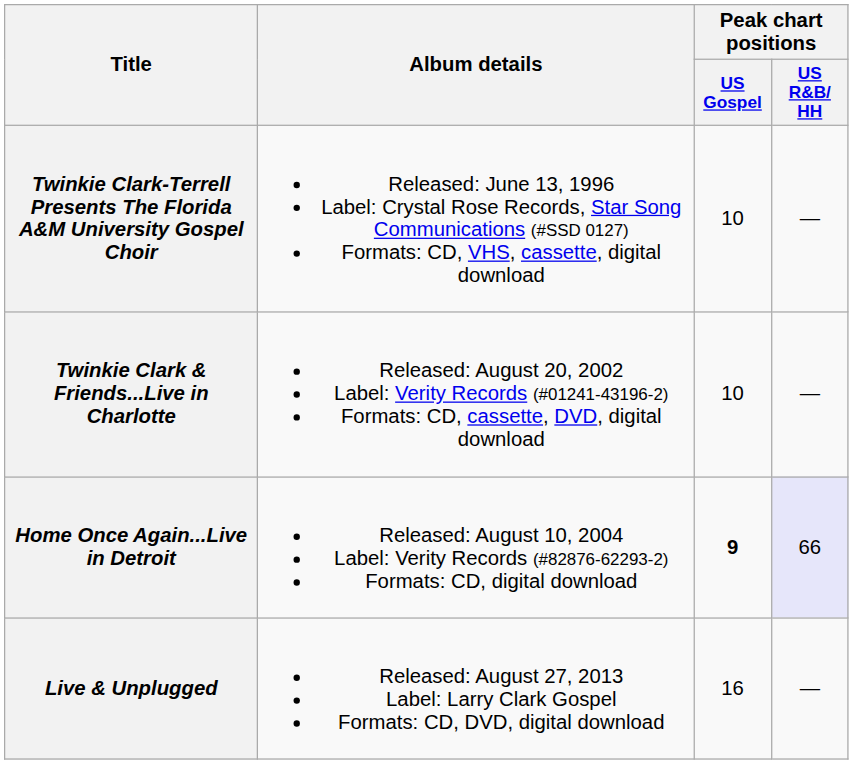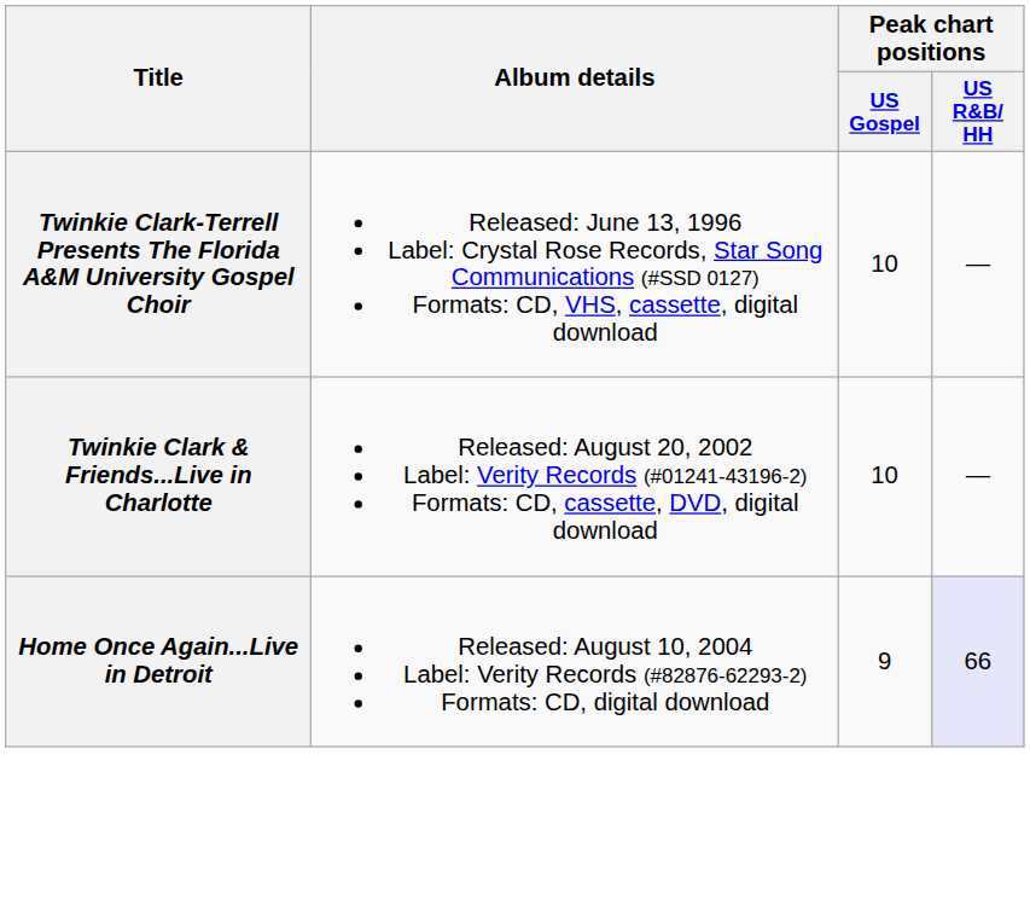 <table class="wikitable plainrowheaders" style="text-align:center;" border="1">
 <tr>
 <th scope="col" rowspan="2" style="width:12em;">Title</th>
 <th scope="col" rowspan="2" style="width:21em;">Album details</th>
 <th scope="col" colspan="2" style="width:1em;">Peak chart positions</th>
 </tr>
 <tr>
 <th scope="col" style="width:4em;font-size:85%;"><a href='#'>US<br>Gospel</a><br></th>
 <th scope="col" style="width:4em;font-size:85%;"><a href='#'>US<br>R&B/<br>HH</a><br></th>
 </tr>
 <tr>
 <th scope="row"><em>Twinkie Clark-Terrell Presents The Florida A&M University Gospel Choir</em></th>
 <td><br><ul><li>Released: June 13, 1996</li><li>Label: Crystal Rose Records, <a href='#'>Star Song Communications</a> <small>(#SSD 0127)</small></li><li>Formats: CD, <a href='#'>VHS</a>, <a href='#'>cassette</a>, digital download</li></ul></td>
 <td>10</td>
 <td>—</td>
 </tr>
 <tr>
 <th scope="row"><em>Twinkie Clark & Friends...Live in Charlotte</em></th>
 <td><br><ul><li>Released: August 20, 2002</li><li>Label: <a href='#'>Verity Records</a> <small>(#01241-43196-2)</small></li><li>Formats: CD, <a href='#'>cassette</a>, <a href='#'>DVD</a>, digital download</li></ul></td>
 <td>10</td>
 <td>—</td>
 </tr>
 <tr>
 <th scope="row"><em>Home Once Again...Live in Detroit</em></th>
 <td><br><ul><li>Released: August 10, 2004</li><li>Label: Verity Records <small>(#82876-62293-2)</small></li><li>Formats: CD, digital download</li></ul></td>
-<td><strong>9</strong></td>
+<td>9</td>
 <td style="background: lavender;">66</td>
 </tr>
-<tr>
-<th scope="row"><em>Live & Unplugged</em></th>
-<td><br><ul><li>Released: August 27, 2013</li><li>Label: Larry Clark Gospel</li><li>Formats: CD, DVD, digital download</li></ul></td>
-<td>16</td>
-<td>—</td>
-</tr>
 </table>
